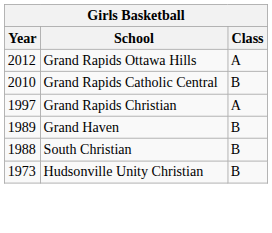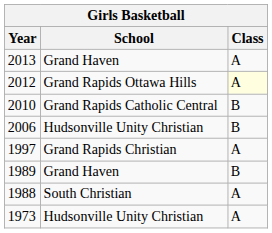 <table class="wikitable collapsible collapsed" width="300">
 <tr>
 <th colspan=3>Girls Basketball</th>
 </tr>
 <tr>
 <th scope="col">Year</th>
 <th scope="col">School</th>
 <th scope="col">Class</th>
 </tr>
 <tr>
+<td>2013</td>
+<td>Grand Haven</td>
+<td>A</td>
+</tr>
+<tr>
 <td>2012</td>
 <td>Grand Rapids Ottawa Hills</td>
-<td>A</td>
+<td style="background: lightyellow;">A</td>
 </tr>
 <tr>
 <td>2010</td>
 <td>Grand Rapids Catholic Central</td>
+<td>B</td>
+</tr>
+<tr>
+<td>2006</td>
+<td>Hudsonville Unity Christian</td>
 <td>B</td>
 </tr>
 <tr>
 <td>1997</td>
 <td>Grand Rapids Christian</td>
 <td>A</td>
 </tr>
 <tr>
 <td>1989</td>
 <td>Grand Haven</td>
 <td>B</td>
 </tr>
 <tr>
 <td>1988</td>
 <td>South Christian</td>
-<td>B</td>
+<td>A</td>
 </tr>
 <tr>
 <td>1973</td>
 <td>Hudsonville Unity Christian</td>
-<td>B</td>
+<td>A</td>
 </tr>
 </table>
